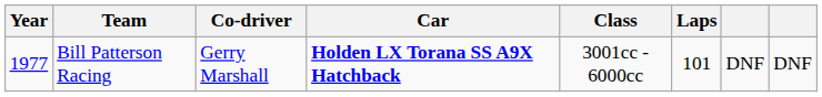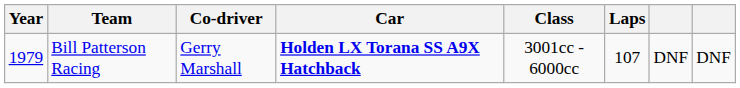 <table class="wikitable" style="text-align:center; font-size:90%">
 <tr>
 <th>Year</th>
 <th>Team</th>
 <th>Co-driver</th>
 <th>Car</th>
 <th>Class</th>
 <th>Laps</th>
 <th></th>
 <th></th>
 </tr>
 <tr>
-<td><a href='#'>1977</a></td>
+<td><a href='#'>1979</a></td>
 <td align="left"> <a href='#'>Bill Patterson Racing</a></td>
 <td align="left"> <a href='#'>Gerry Marshall</a></td>
 <td align="left"><strong><a href='#'>Holden LX Torana SS A9X Hatchback</a></strong></td>
 <td>3001cc - 6000cc</td>
-<td>101</td>
+<td>107</td>
 <td>DNF</td>
 <td>DNF</td>
 </tr>
 </table>
